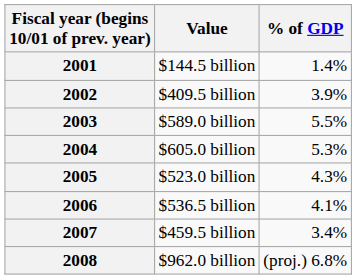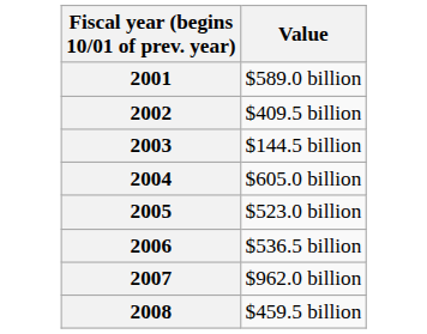 <table class="wikitable" style="font-size:98%; margin:auto;">
 <tr>
 <th>Fiscal year (begins <br>10/01 of prev. year)</th>
 <th>Value</th>
-<th>% of <a href='#'>GDP</a></th>
 </tr>
 <tr>
 <th>2001</th>
-<td>$144.5 billion</td>
-<td style="text-align:right;">1.4%</td>
+<td>$589.0 billion</td>
 </tr>
 <tr>
 <th>2002</th>
 <td>$409.5 billion</td>
-<td style="text-align:right;">3.9%</td>
 </tr>
 <tr>
 <th>2003</th>
-<td>$589.0 billion</td>
-<td style="text-align:right;">5.5%</td>
+<td>$144.5 billion</td>
 </tr>
 <tr>
 <th>2004</th>
 <td>$605.0 billion</td>
-<td style="text-align:right;">5.3%</td>
 </tr>
 <tr>
 <th>2005</th>
 <td>$523.0 billion</td>
-<td style="text-align:right;">4.3%</td>
 </tr>
 <tr>
 <th>2006</th>
 <td>$536.5 billion</td>
-<td style="text-align:right;">4.1%</td>
 </tr>
 <tr>
 <th>2007</th>
-<td>$459.5 billion</td>
-<td style="text-align:right;">3.4%</td>
+<td>$962.0 billion</td>
 </tr>
 <tr>
 <th>2008</th>
-<td>$962.0 billion</td>
-<td style="text-align:right;">(proj.) 6.8%</td>
+<td>$459.5 billion</td>
 </tr>
 </table>
